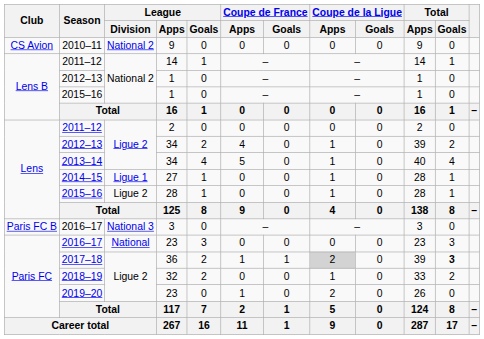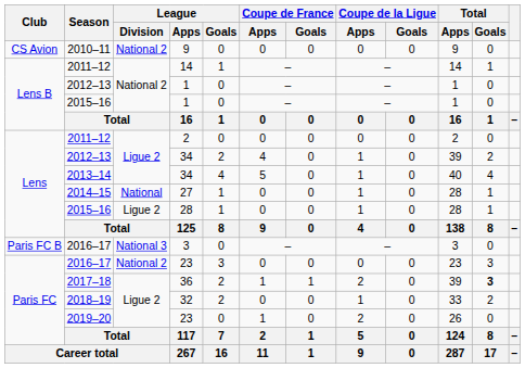 <table class="wikitable" style="text-align: center">
 <tr>
 <th rowspan="2">Club</th>
 <th rowspan="2">Season</th>
 <th colspan="3">League</th>
 <th colspan="2"><a href='#'>Coupe de France</a></th>
 <th colspan="2"><a href='#'>Coupe de la Ligue</a></th>
 <th colspan="2">Total</th>
 <th rowspan="2"></th>
 </tr>
 <tr>
 <th>Division</th>
 <th>Apps</th>
 <th>Goals</th>
 <th>Apps</th>
 <th>Goals</th>
 <th>Apps</th>
 <th>Goals</th>
 <th>Apps</th>
 <th>Goals</th>
 </tr>
 <tr>
 <td><a href='#'>CS Avion</a></td>
 <td>2010–11</td>
 <td><a href='#'>National 2</a></td>
 <td>9</td>
 <td>0</td>
 <td>0</td>
 <td>0</td>
 <td>0</td>
 <td>0</td>
 <td>9</td>
 <td>0</td>
 <td></td>
 </tr>
 <tr>
 <td rowspan="4"><a href='#'>Lens B</a></td>
 <td>2011–12</td>
 <td rowspan="3">National 2</td>
 <td>14</td>
 <td>1</td>
 <td colspan="2">–</td>
 <td colspan="2">–</td>
 <td>14</td>
 <td>1</td>
 <td></td>
 </tr>
 <tr>
 <td>2012–13</td>
 <td>1</td>
 <td>0</td>
 <td colspan="2">–</td>
 <td colspan="2">–</td>
 <td>1</td>
 <td>0</td>
 <td></td>
 </tr>
 <tr>
 <td>2015–16</td>
 <td>1</td>
 <td>0</td>
 <td colspan="2">–</td>
 <td colspan="2">–</td>
 <td>1</td>
 <td>0</td>
 <td></td>
 </tr>
 <tr>
 <th colspan="2">Total</th>
 <th>16</th>
 <th>1</th>
 <th>0</th>
 <th>0</th>
 <th>0</th>
 <th>0</th>
 <th>16</th>
 <th>1</th>
 <th>–</th>
 </tr>
 <tr>
 <td rowspan="6"><a href='#'>Lens</a></td>
 <td><a href='#'>2011–12</a></td>
 <td rowspan="3"><a href='#'>Ligue 2</a></td>
 <td>2</td>
 <td>0</td>
 <td>0</td>
 <td>0</td>
 <td>0</td>
 <td>0</td>
 <td>2</td>
 <td>0</td>
 <td></td>
 </tr>
 <tr>
 <td><a href='#'>2012–13</a></td>
 <td>34</td>
 <td>2</td>
 <td>4</td>
 <td>0</td>
 <td>1</td>
 <td>0</td>
 <td>39</td>
 <td>2</td>
 <td></td>
 </tr>
 <tr>
 <td><a href='#'>2013–14</a></td>
 <td>34</td>
 <td>4</td>
 <td>5</td>
 <td>0</td>
 <td>1</td>
 <td>0</td>
 <td>40</td>
 <td>4</td>
 <td></td>
 </tr>
 <tr>
 <td><a href='#'>2014–15</a></td>
-<td><a href='#'>Ligue 1</a></td>
+<td><a href='#'>National</a></td>
 <td>27</td>
 <td>1</td>
 <td>0</td>
 <td>0</td>
 <td>1</td>
 <td>0</td>
 <td>28</td>
 <td>1</td>
 <td></td>
 </tr>
 <tr>
 <td><a href='#'>2015–16</a></td>
 <td>Ligue 2</td>
 <td>28</td>
 <td>1</td>
 <td>0</td>
 <td>0</td>
 <td>1</td>
 <td>0</td>
 <td>28</td>
 <td>1</td>
 <td></td>
 </tr>
 <tr>
 <th colspan="2">Total</th>
 <th>125</th>
 <th>8</th>
 <th>9</th>
 <th>0</th>
 <th>4</th>
 <th>0</th>
 <th>138</th>
 <th>8</th>
 <th>–</th>
 </tr>
 <tr>
 <td><a href='#'>Paris FC B</a></td>
 <td>2016–17</td>
 <td><a href='#'>National 3</a></td>
 <td>3</td>
 <td>0</td>
 <td colspan="2">–</td>
 <td colspan="2">–</td>
 <td>3</td>
 <td>0</td>
 <td></td>
 </tr>
 <tr>
 <td rowspan="5"><a href='#'>Paris FC</a></td>
 <td><a href='#'>2016–17</a></td>
-<td><a href='#'>National</a></td>
+<td><a href='#'>National 2</a></td>
 <td>23</td>
 <td>3</td>
 <td>0</td>
 <td>0</td>
 <td>0</td>
 <td>0</td>
 <td>23</td>
 <td>3</td>
 <td></td>
 </tr>
 <tr>
 <td><a href='#'>2017–18</a></td>
 <td rowspan="3">Ligue 2</td>
 <td>36</td>
 <td>2</td>
 <td>1</td>
 <td>1</td>
-<td style="background: lightgrey;">2</td>
+<td>2</td>
 <td>0</td>
 <td>39</td>
 <td><strong>3</strong></td>
 <td></td>
 </tr>
 <tr>
 <td><a href='#'>2018–19</a></td>
 <td>32</td>
 <td>2</td>
 <td>0</td>
 <td>0</td>
 <td>1</td>
 <td>0</td>
 <td>33</td>
 <td>2</td>
 <td></td>
 </tr>
 <tr>
 <td><a href='#'>2019–20</a></td>
 <td>23</td>
 <td>0</td>
 <td>1</td>
 <td>0</td>
 <td>2</td>
 <td>0</td>
 <td>26</td>
 <td>0</td>
 <td></td>
 </tr>
 <tr>
 <th colspan="2">Total</th>
 <th>117</th>
 <th>7</th>
 <th>2</th>
 <th>1</th>
 <th>5</th>
 <th>0</th>
 <th>124</th>
 <th>8</th>
 <th>–</th>
 </tr>
 <tr>
 <th colspan="3">Career total</th>
 <th>267</th>
 <th>16</th>
 <th>11</th>
 <th>1</th>
 <th>9</th>
 <th>0</th>
 <th>287</th>
 <th>17</th>
 <th>–</th>
 </tr>
 </table>
